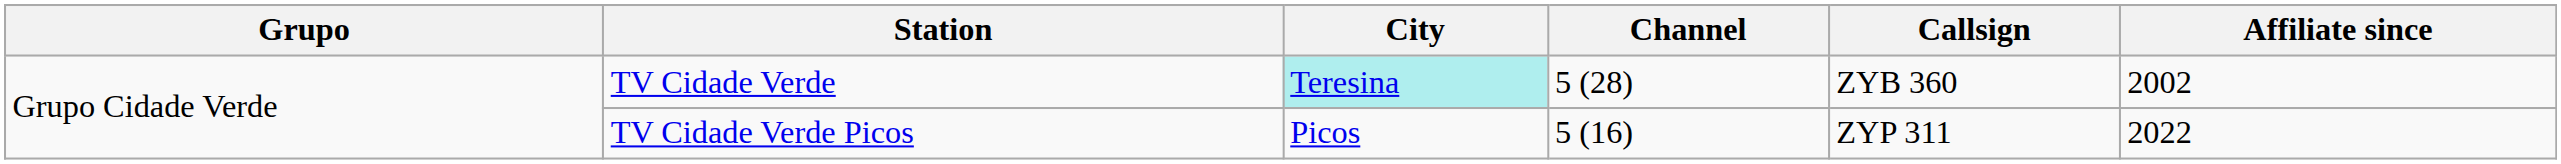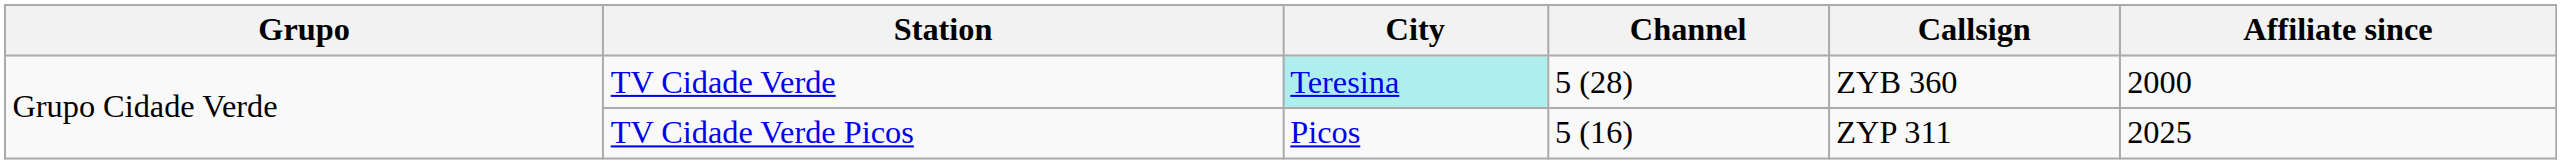 <table class = "wikitable" style = "width: 100%">
 <tr>
 <th>Grupo</th>
 <th>Station</th>
 <th>City</th>
 <th>Channel</th>
 <th>Callsign</th>
 <th>Affiliate since</th>
 </tr>
 <tr>
 <td rowspan = 2>Grupo Cidade Verde</td>
 <td><a href='#'>TV Cidade Verde</a></td>
 <td style="background: paleturquoise;"><a href='#'>Teresina</a></td>
 <td>5 (28)</td>
 <td>ZYB 360</td>
-<td>2002</td>
+<td>2000</td>
 </tr>
 <tr>
 <td><a href='#'>TV Cidade Verde Picos</a></td>
 <td><a href='#'>Picos</a></td>
 <td>5 (16)</td>
 <td>ZYP 311</td>
-<td>2022</td>
+<td>2025</td>
 </tr>
 </table>
